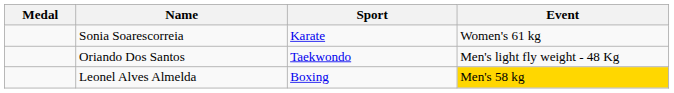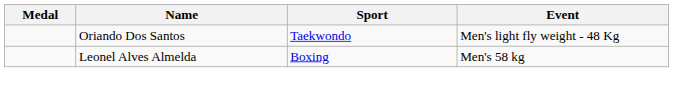 <table class="wikitable" style="font-size:100%">
 <tr>
 <th width="80">Medal</th>
 <th width="250">Name</th>
 <th width="200">Sport</th>
 <th width="250">Event</th>
-</tr>
-<tr>
-<td></td>
-<td>Sonia Soarescorreia <br></td>
-<td><a href='#'>Karate</a></td>
-<td>Women's 61 kg</td>
 </tr>
 <tr>
 <td></td>
 <td>Oriando Dos Santos <br></td>
 <td><a href='#'>Taekwondo</a></td>
 <td>Men's light fly weight - 48 Kg</td>
 </tr>
 <tr>
 <td></td>
 <td>Leonel Alves Almelda <br></td>
 <td><a href='#'>Boxing</a></td>
-<td style="background: gold;">Men's 58 kg</td>
+<td>Men's 58 kg</td>
 </tr>
 </table>
